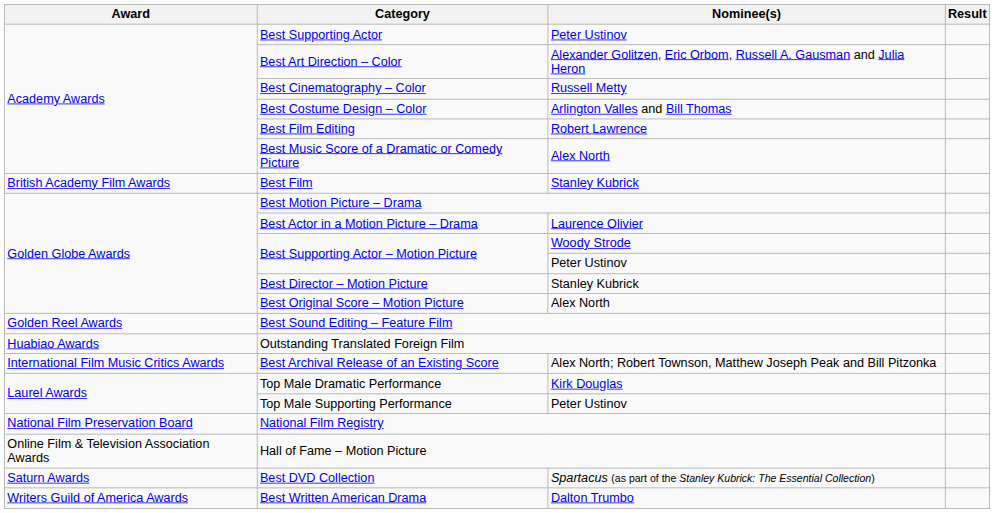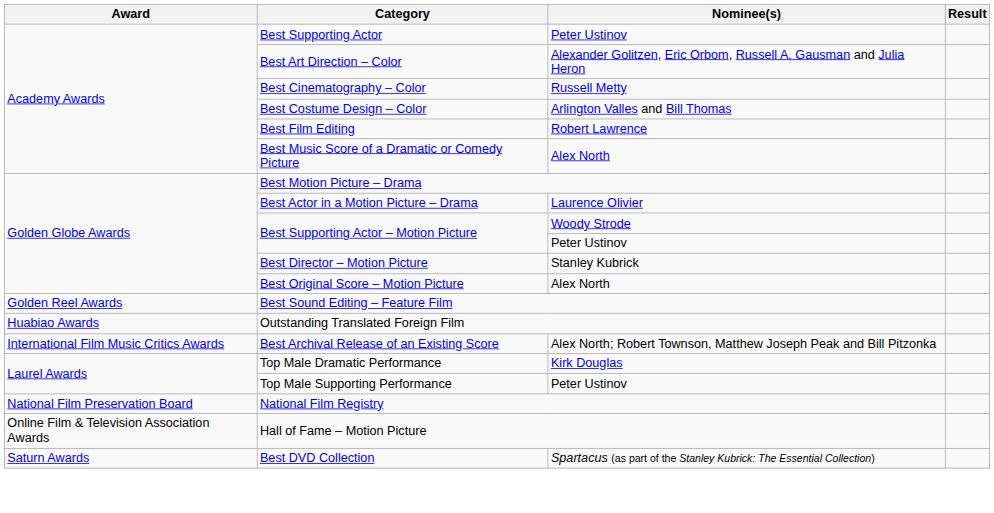 <table class="wikitable plainrowheaders">
 <tr>
 <th>Award</th>
 <th>Category</th>
 <th>Nominee(s)</th>
 <th>Result</th>
 </tr>
 <tr>
 <td rowspan="6"><a href='#'>Academy Awards</a></td>
 <td><a href='#'>Best Supporting Actor</a></td>
 <td><a href='#'>Peter Ustinov</a></td>
 <td></td>
 </tr>
 <tr>
 <td><a href='#'>Best Art Direction – Color</a></td>
 <td><a href='#'>Alexander Golitzen</a>, <a href='#'>Eric Orbom</a>, <a href='#'>Russell A. Gausman</a> and <a href='#'>Julia Heron</a></td>
 <td></td>
 </tr>
 <tr>
 <td><a href='#'>Best Cinematography – Color</a></td>
 <td><a href='#'>Russell Metty</a></td>
 <td></td>
 </tr>
 <tr>
 <td><a href='#'>Best Costume Design – Color</a></td>
 <td><a href='#'>Arlington Valles</a> and <a href='#'>Bill Thomas</a></td>
 <td></td>
 </tr>
 <tr>
 <td><a href='#'>Best Film Editing</a></td>
 <td><a href='#'>Robert Lawrence</a></td>
 <td></td>
 </tr>
 <tr>
 <td><a href='#'>Best Music Score of a Dramatic or Comedy Picture</a></td>
 <td><a href='#'>Alex North</a></td>
-<td></td>
-</tr>
-<tr>
-<td><a href='#'>British Academy Film Awards</a></td>
-<td><a href='#'>Best Film</a></td>
-<td><a href='#'>Stanley Kubrick</a></td>
 <td></td>
 </tr>
 <tr>
 <td rowspan="6"><a href='#'>Golden Globe Awards</a></td>
 <td colspan="2"><a href='#'>Best Motion Picture – Drama</a></td>
 <td></td>
 </tr>
 <tr>
 <td><a href='#'>Best Actor in a Motion Picture – Drama</a></td>
 <td><a href='#'>Laurence Olivier</a></td>
 <td></td>
 </tr>
 <tr>
 <td rowspan="2"><a href='#'>Best Supporting Actor – Motion Picture</a></td>
 <td><a href='#'>Woody Strode</a></td>
 <td></td>
 </tr>
 <tr>
 <td>Peter Ustinov</td>
 <td></td>
 </tr>
 <tr>
 <td><a href='#'>Best Director – Motion Picture</a></td>
 <td>Stanley Kubrick</td>
 <td></td>
 </tr>
 <tr>
 <td><a href='#'>Best Original Score – Motion Picture</a></td>
 <td>Alex North</td>
 <td></td>
 </tr>
 <tr>
 <td><a href='#'>Golden Reel Awards</a></td>
 <td colspan="2"><a href='#'>Best Sound Editing – Feature Film</a></td>
 <td></td>
 </tr>
 <tr>
 <td><a href='#'>Huabiao Awards</a></td>
 <td colspan="2">Outstanding Translated Foreign Film</td>
 <td></td>
 </tr>
 <tr>
 <td><a href='#'>International Film Music Critics Awards</a></td>
 <td><a href='#'>Best Archival Release of an Existing Score</a></td>
 <td>Alex North; Robert Townson, Matthew Joseph Peak and Bill Pitzonka</td>
 <td></td>
 </tr>
 <tr>
 <td rowspan="2"><a href='#'>Laurel Awards</a></td>
 <td>Top Male Dramatic Performance</td>
 <td><a href='#'>Kirk Douglas</a></td>
 <td></td>
 </tr>
 <tr>
 <td>Top Male Supporting Performance</td>
 <td>Peter Ustinov</td>
 <td></td>
 </tr>
 <tr>
 <td><a href='#'>National Film Preservation Board</a></td>
 <td colspan="2"><a href='#'>National Film Registry</a></td>
 <td></td>
 </tr>
 <tr>
 <td>Online Film & Television Association Awards</td>
 <td colspan="2">Hall of Fame – Motion Picture</td>
 <td></td>
 </tr>
 <tr>
 <td><a href='#'>Saturn Awards</a></td>
 <td><a href='#'>Best DVD Collection</a></td>
 <td><em>Spartacus</em> <small>(as part of the <em>Stanley Kubrick: The Essential Collection</em>)</small></td>
 <td></td>
 </tr>
-<tr>
-<td><a href='#'>Writers Guild of America Awards</a></td>
-<td><a href='#'>Best Written American Drama</a></td>
-<td><a href='#'>Dalton Trumbo</a></td>
-<td></td>
-</tr>
 </table>
